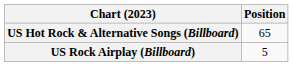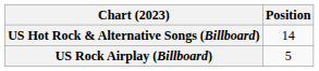 <table class="wikitable sortable plainrowheaders" style="text-align: center">
 <tr>
 <th scope="col">Chart (2023)</th>
 <th scope="col">Position</th>
 </tr>
 <tr>
 <th scope="row">US Hot Rock & Alternative Songs (<em>Billboard</em>)</th>
-<td>65</td>
+<td>14</td>
 </tr>
 <tr>
 <th scope="row">US Rock Airplay (<em>Billboard</em>)</th>
 <td>5</td>
 </tr>
 </table>
